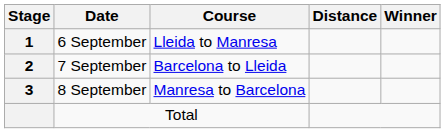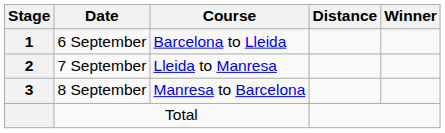 <table class="wikitable">
 <tr>
 <th scope="col">Stage</th>
 <th scope="col">Date</th>
 <th scope="col">Course</th>
 <th scope="col">Distance</th>
 <th scope="col">Winner</th>
 </tr>
 <tr>
 <th scope="row">1</th>
 <td style="text-align:right">6 September</td>
-<td><a href='#'>Lleida</a> to <a href='#'>Manresa</a></td>
+<td><a href='#'>Barcelona</a> to <a href='#'>Lleida</a></td>
 <td style="text-align:center;"></td>
 <td></td>
 </tr>
 <tr>
 <th scope="row">2</th>
 <td style="text-align:right">7 September</td>
-<td><a href='#'>Barcelona</a> to <a href='#'>Lleida</a></td>
+<td><a href='#'>Lleida</a> to <a href='#'>Manresa</a></td>
 <td style="text-align:center;"></td>
 <td></td>
 </tr>
 <tr>
 <th scope="row">3</th>
 <td style="text-align:right">8 September</td>
 <td><a href='#'>Manresa</a> to <a href='#'>Barcelona</a></td>
 <td style="text-align:center;"></td>
 <td></td>
 </tr>
 <tr>
 <th scope="row"></th>
 <td colspan="2" style="text-align:center">Total</td>
 <td colspan="5" style="text-align:center"></td>
 </tr>
 </table>
